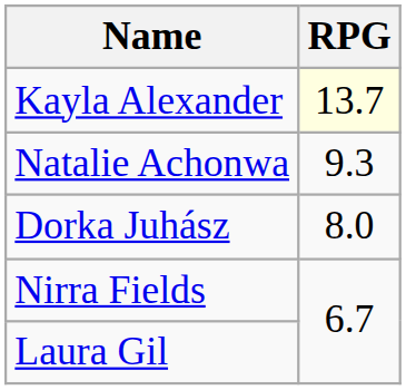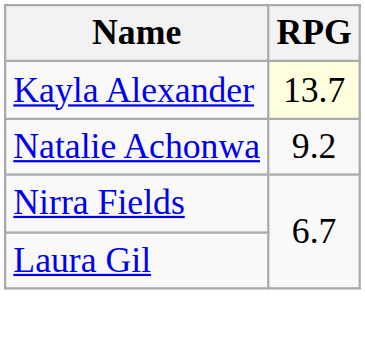 <table class=wikitable>
 <tr>
 <th>Name</th>
 <th>RPG</th>
 </tr>
 <tr>
 <td> <a href='#'>Kayla Alexander</a></td>
 <td align=center style="background: lightyellow;">13.7</td>
 </tr>
 <tr>
 <td> <a href='#'>Natalie Achonwa</a></td>
-<td align=center>9.3</td>
-</tr>
-<tr>
-<td> <a href='#'>Dorka Juhász</a></td>
-<td align=center>8.0</td>
+<td align=center>9.2</td>
 </tr>
 <tr>
 <td> <a href='#'>Nirra Fields</a></td>
 <td align=center rowspan=2>6.7</td>
 </tr>
 <tr>
 <td> <a href='#'>Laura Gil</a></td>
 </tr>
 </table>
